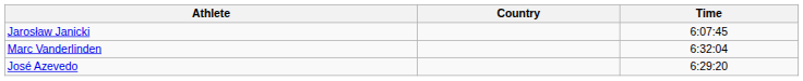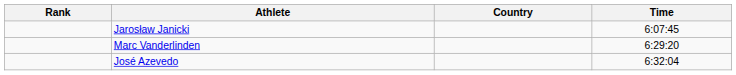 <table class="wikitable" width=80% style="font-size:90%; text-align:center;">
 <tr>
+<th>Rank</th>
 <th>Athlete</th>
 <th>Country</th>
 <th>Time</th>
 </tr>
 <tr>
+<td></td>
 <td align=left><a href='#'>Jarosław Janicki</a></td>
 <td align=left></td>
 <td>6:07:45</td>
 </tr>
 <tr>
+<td></td>
 <td align=left><a href='#'>Marc Vanderlinden</a></td>
+<td align=left></td>
+<td>6:29:20</td>
+</tr>
+<tr>
+<td></td>
+<td align=left><a href='#'>José Azevedo</a></td>
 <td align=left></td>
 <td>6:32:04</td>
 </tr>
-<tr>
-<td align=left><a href='#'>José Azevedo</a></td>
-<td align=left></td>
-<td>6:29:20</td>
-</tr>
 </table>
